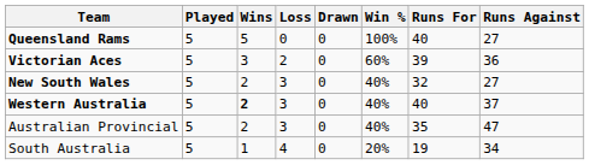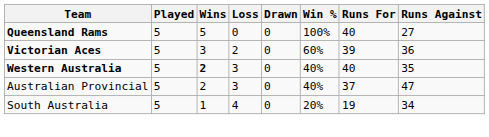 <table class="wikitable">
 <tr>
 <th>Team</th>
 <th>Played</th>
 <th>Wins</th>
 <th>Loss</th>
 <th>Drawn</th>
 <th>Win %</th>
 <th>Runs For</th>
 <th>Runs Against</th>
 </tr>
 <tr>
 <td><strong>Queensland Rams</strong></td>
 <td>5</td>
 <td>5</td>
 <td>0</td>
 <td>0</td>
 <td>100%</td>
 <td>40</td>
 <td>27</td>
 </tr>
 <tr>
 <td><strong>Victorian Aces</strong></td>
 <td>5</td>
 <td>3</td>
 <td>2</td>
 <td>0</td>
 <td>60%</td>
 <td>39</td>
 <td>36</td>
 </tr>
 <tr>
-<td><strong>New South Wales</strong></td>
-<td>5</td>
-<td>2</td>
-<td>3</td>
-<td>0</td>
-<td>40%</td>
-<td>32</td>
-<td>27</td>
-</tr>
-<tr>
 <td><strong>Western Australia</strong></td>
 <td>5</td>
 <td><strong>2</strong></td>
 <td>3</td>
 <td>0</td>
 <td>40%</td>
 <td>40</td>
-<td>37</td>
+<td>35</td>
 </tr>
 <tr>
 <td>Australian Provincial</td>
 <td>5</td>
 <td>2</td>
 <td>3</td>
 <td>0</td>
 <td>40%</td>
-<td>35</td>
+<td>37</td>
 <td>47</td>
 </tr>
 <tr>
 <td>South Australia</td>
 <td>5</td>
 <td>1</td>
 <td>4</td>
 <td>0</td>
 <td>20%</td>
 <td>19</td>
 <td>34</td>
 </tr>
 </table>
